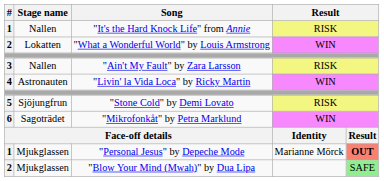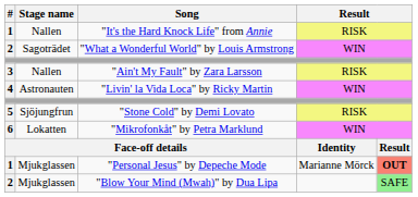 <table class="wikitable plainrowheaders" style="text-align: center;">
 <tr>
 <th>#</th>
 <th>Stage name</th>
 <th>Song</th>
 <th colspan=2>Result</th>
 </tr>
 <tr>
 <th>1</th>
 <td>Nallen</td>
 <td>"<a href='#'>It's the Hard Knock Life</a>" from <em><a href='#'>Annie</a></em></td>
 <td colspan=2 bgcolor="#F3F781">RISK</td>
 </tr>
 <tr>
 <th>2</th>
-<td>Lokatten</td>
+<td>Sagoträdet</td>
 <td>"<a href='#'>What a Wonderful World</a>" by <a href='#'>Louis Armstrong</a></td>
 <td colspan=2 bgcolor="F888FD">WIN</td>
 </tr>
 <tr>
 <td colspan="5" style="background:darkgray"></td>
 </tr>
 <tr>
 <th>3</th>
 <td>Nallen</td>
 <td>"<a href='#'>Ain't My Fault</a>" by <a href='#'>Zara Larsson</a></td>
 <td colspan=2 bgcolor="#F3F781">RISK</td>
 </tr>
 <tr>
 <th>4</th>
 <td>Astronauten</td>
 <td>"<a href='#'>Livin' la Vida Loca</a>" by <a href='#'>Ricky Martin</a></td>
 <td colspan=2 bgcolor="F888FD">WIN</td>
 </tr>
 <tr>
 <td colspan="5" style="background:darkgray"></td>
 </tr>
 <tr>
 <th>5</th>
 <td>Sjöjungfrun</td>
 <td>"<a href='#'>Stone Cold</a>" by <a href='#'>Demi Lovato</a></td>
 <td colspan=2 bgcolor="#F3F781">RISK</td>
 </tr>
 <tr>
 <th>6</th>
-<td>Sagoträdet</td>
+<td>Lokatten</td>
 <td>"<a href='#'>Mikrofonkåt</a>" by <a href='#'>Petra Marklund</a></td>
 <td colspan=2 bgcolor="F888FD">WIN</td>
 </tr>
 <tr>
 <th colspan="3">Face-off details</th>
 <th>Identity</th>
 <th>Result</th>
 </tr>
 <tr>
 <th>1</th>
 <td>Mjukglassen</td>
 <td>"<a href='#'>Personal Jesus</a>" by <a href='#'>Depeche Mode</a></td>
 <td>Marianne Mörck</td>
 <td bgcolor=salmon><strong>OUT</strong></td>
 </tr>
 <tr>
 <th>2</th>
 <td>Mjukglassen</td>
 <td>"<a href='#'>Blow Your Mind (Mwah)</a>" by <a href='#'>Dua Lipa</a></td>
 <td></td>
 <td bgcolor=lightgreen>SAFE</td>
 </tr>
 </table>
